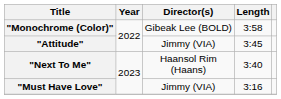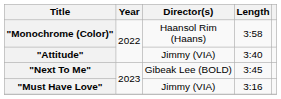 <table class="wikitable plainrowheaders" style="text-align:center">
 <tr>
 <th scope="col">Title</th>
 <th scope="col">Year</th>
 <th scope="col">Director(s)</th>
 <th scope="col">Length</th>
 <th scope="col"></th>
 </tr>
 <tr>
 <th scope="row">"Monochrome (Color)"</th>
 <td rowspan="2">2022</td>
-<td>Gibeak Lee (BOLD)</td>
+<td>Haansol Rim<br>(Haans)</td>
 <td>3:58</td>
 <td></td>
 </tr>
 <tr>
 <th scope="row">"Attitude"</th>
 <td>Jimmy (VIA)</td>
-<td>3:45</td>
+<td>3:40</td>
 <td></td>
 </tr>
 <tr>
 <th scope="row">"Next To Me"</th>
 <td rowspan="2">2023</td>
-<td>Haansol Rim<br>(Haans)</td>
-<td>3:40</td>
+<td>Gibeak Lee (BOLD)</td>
+<td>3:45</td>
 <td></td>
 </tr>
 <tr>
 <th scope="row">"Must Have Love"</th>
 <td>Jimmy (VIA)</td>
 <td>3:16</td>
 <td></td>
 </tr>
 <tr>
 </tr>
 </table>
